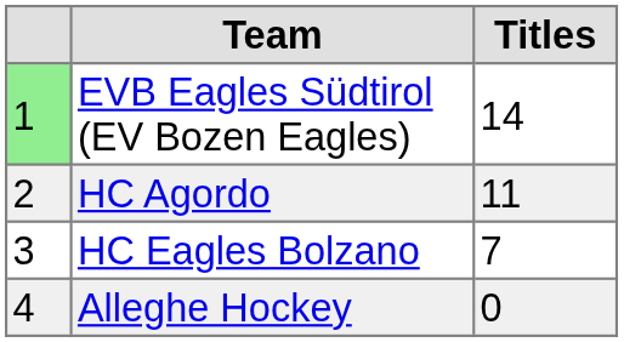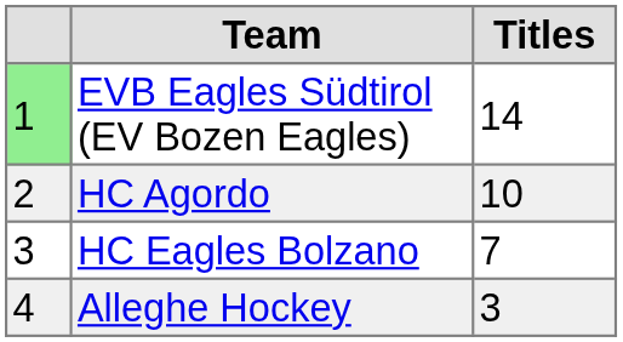 <table cellpadding="2" cellspacing="0" border="1" style="font-size: 95%; text-align: left; border: gray solid 1px; border-collapse: collapse;">
 <tr bgcolor="#e0e0e0" align="center">
 <th scope="col" width=20></th>
 <th scope="col" width=150>Team</th>
 <th scope="col" width=50>Titles</th>
 </tr>
 <tr>
 <td style="background: lightgreen;">1</td>
 <td><a href='#'>EVB Eagles Südtirol</a> (EV Bozen Eagles)</td>
 <td>14</td>
 </tr>
 <tr bgcolor="#f0f0f0">
 <td>2</td>
 <td><a href='#'>HC Agordo</a></td>
-<td>11</td>
+<td>10</td>
 </tr>
 <tr>
 <td>3</td>
 <td><a href='#'>HC Eagles Bolzano</a></td>
 <td>7</td>
 </tr>
 <tr bgcolor="#f0f0f0">
 <td>4</td>
 <td><a href='#'>Alleghe Hockey</a></td>
-<td>0</td>
+<td>3</td>
 </tr>
 </table>
